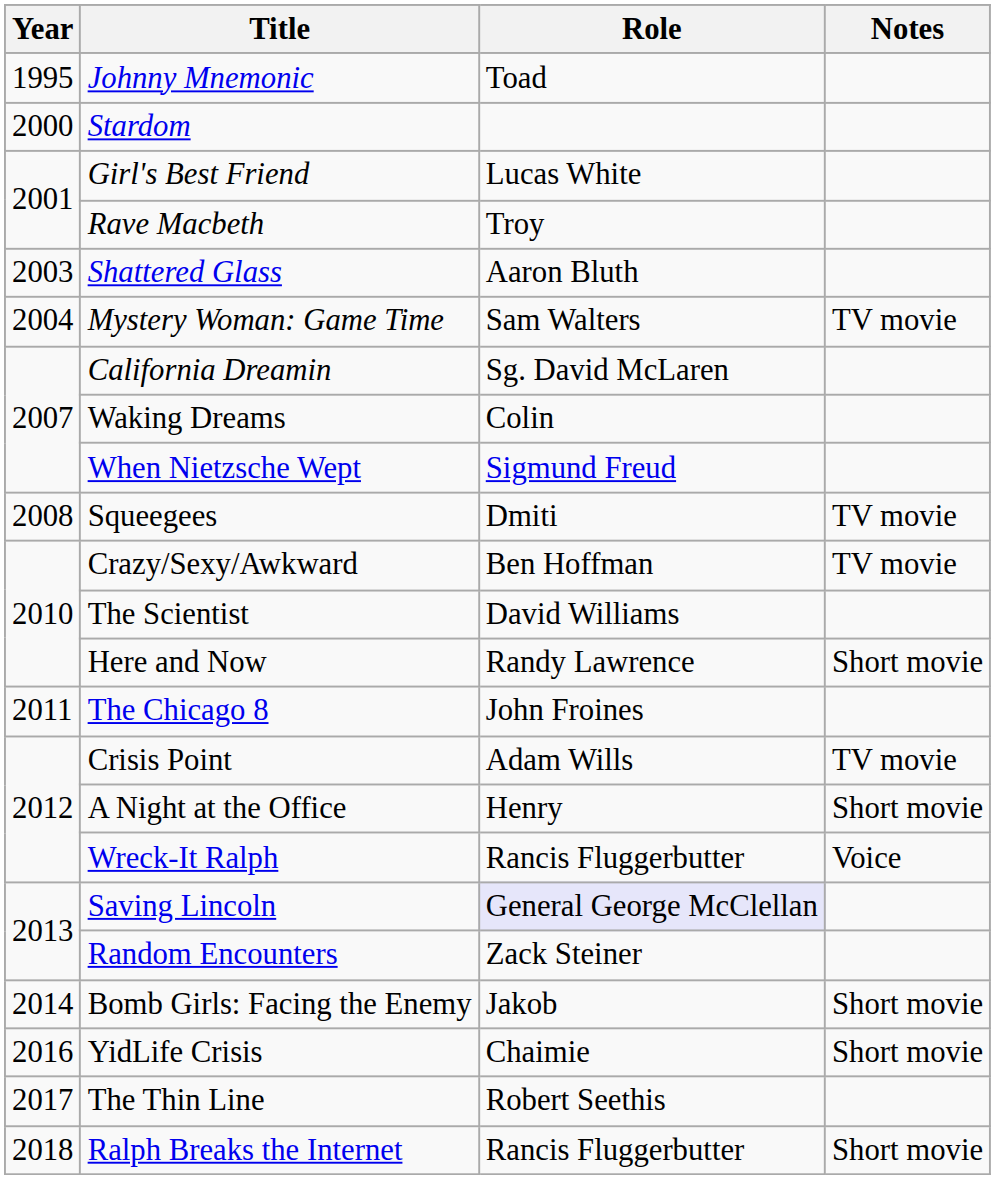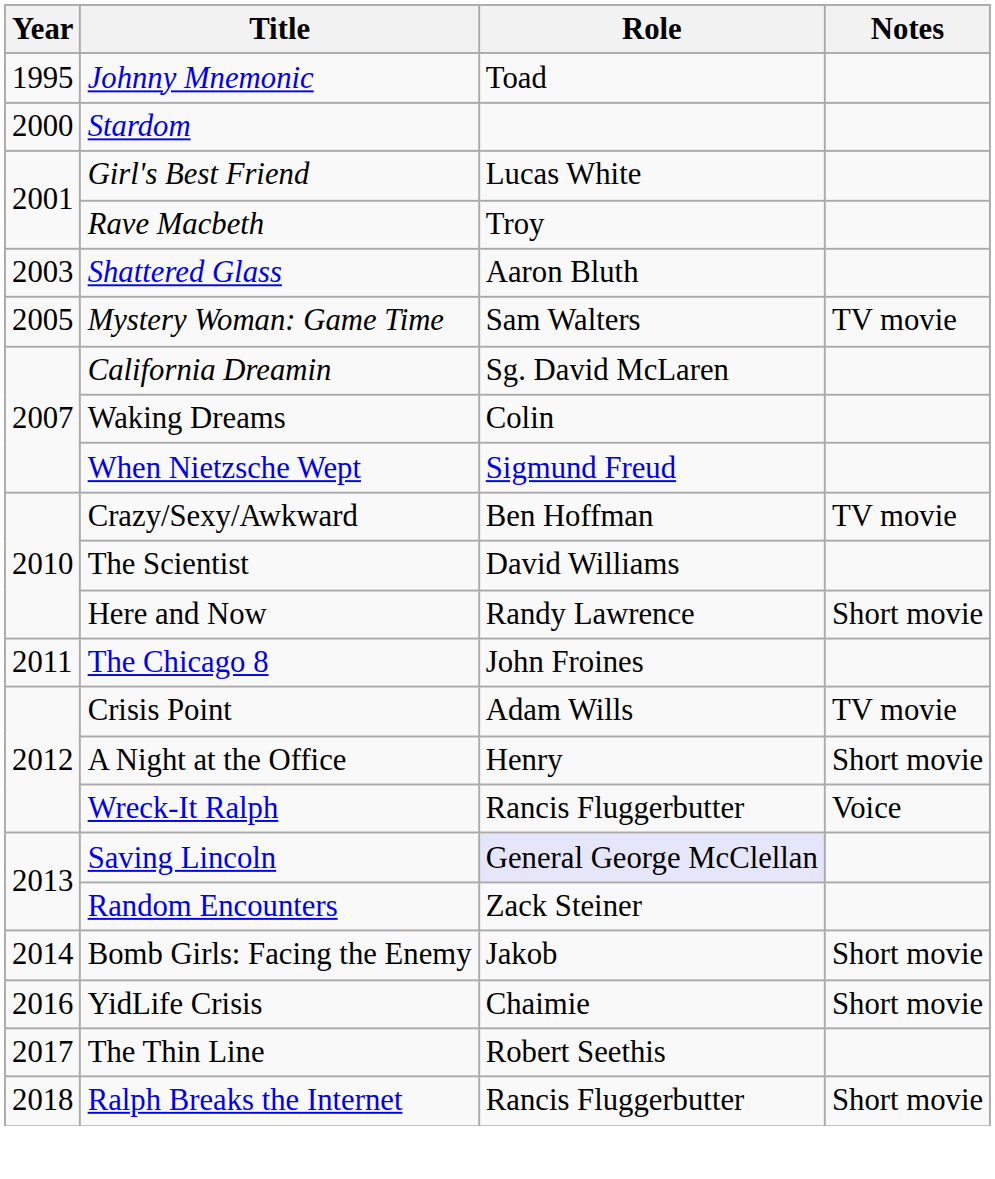 <table class="wikitable">
 <tr>
 <th>Year</th>
 <th>Title</th>
 <th>Role</th>
 <th>Notes</th>
 </tr>
 <tr>
 <td>1995</td>
 <td><em><a href='#'>Johnny Mnemonic</a></em></td>
 <td>Toad</td>
 <td></td>
 </tr>
 <tr>
 <td>2000</td>
 <td><em><a href='#'>Stardom</a></em></td>
 <td></td>
 <td></td>
 </tr>
 <tr>
 <td rowspan=2>2001</td>
 <td><em>Girl's Best Friend</em></td>
 <td>Lucas White</td>
 <td></td>
 </tr>
 <tr>
 <td><em>Rave Macbeth</em></td>
 <td>Troy</td>
 <td></td>
 </tr>
 <tr>
 <td>2003</td>
 <td><em><a href='#'>Shattered Glass</a></em></td>
 <td>Aaron Bluth</td>
 <td></td>
 </tr>
 <tr>
-<td>2004</td>
+<td>2005</td>
 <td><em>Mystery Woman: Game Time</em></td>
 <td>Sam Walters</td>
 <td>TV movie</td>
 </tr>
 <tr>
 <td rowspan=3>2007</td>
 <td><em>California Dreamin<strong></td>
 <td>Sg. David McLaren</td>
 <td></td>
 </tr>
 <tr>
 <td></em>Waking Dreams<em></td>
 <td>Colin</td>
 <td></td>
 </tr>
 <tr>
 <td></em><a href='#'>When Nietzsche Wept</a><em></td>
 <td><a href='#'>Sigmund Freud</a></td>
 <td></td>
-</tr>
-<tr>
-<td>2008</td>
-<td></em>Squeegees<em></td>
-<td>Dmiti</td>
-<td>TV movie</td>
 </tr>
 <tr>
 <td rowspan=3>2010</td>
 <td></em>Crazy/Sexy/Awkward<em></td>
 <td>Ben Hoffman</td>
 <td>TV movie</td>
 </tr>
 <tr>
 <td></em>The Scientist<em></td>
 <td>David Williams</td>
 <td></td>
 </tr>
 <tr>
 <td></em>Here and Now<em></td>
 <td>Randy Lawrence</td>
 <td>Short movie</td>
 </tr>
 <tr>
 <td>2011</td>
 <td></em><a href='#'>The Chicago 8</a><em></td>
 <td>John Froines</td>
 <td></td>
 </tr>
 <tr>
 <td rowspan=3>2012</td>
 <td></em>Crisis Point<em></td>
 <td>Adam Wills</td>
 <td>TV movie</td>
 </tr>
 <tr>
 <td></em>A Night at the Office<em></td>
 <td>Henry</td>
 <td>Short movie</td>
 </tr>
 <tr>
 <td></em><a href='#'>Wreck-It Ralph</a><em></td>
 <td>Rancis Fluggerbutter</td>
 <td>Voice</td>
 </tr>
 <tr>
 <td rowspan=2>2013</td>
 <td></em><a href='#'>Saving Lincoln</a><em></td>
 <td style="background: lavender;">General George McClellan</td>
 <td></td>
 </tr>
 <tr>
 <td></em><a href='#'>Random Encounters</a><em></td>
 <td>Zack Steiner</td>
 <td></td>
 </tr>
 <tr>
 <td>2014</td>
 <td></em>Bomb Girls: Facing the Enemy<em></td>
 <td>Jakob</td>
 <td>Short movie</td>
 </tr>
 <tr>
 <td>2016</td>
 <td></em>YidLife Crisis<em></td>
 <td>Chaimie</td>
 <td>Short movie</td>
 </tr>
 <tr>
 <td>2017</td>
 <td></em>The Thin Line<em></td>
 <td>Robert Seethis</td>
 <td></td>
 </tr>
 <tr>
 <td>2018</td>
 <td></em><a href='#'>Ralph Breaks the Internet</a><em></td>
 <td>Rancis Fluggerbutter</td>
 <td>Short movie</td>
 </tr>
 </table>
